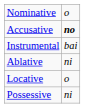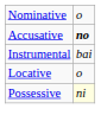 <table class="wikitable" border="1">
 <tr>
 <td><a href='#'>Nominative</a></td>
 <td><em>o</em></td>
 </tr>
 <tr>
 <td><a href='#'>Accusative</a></td>
 <td><strong><em>no</em></strong></td>
 </tr>
 <tr>
 <td><a href='#'>Instrumental</a></td>
 <td><em>bai</em></td>
 </tr>
 <tr>
-<td><a href='#'>Ablative</a></td>
-<td><em>ni</em></td>
-</tr>
-<tr>
 <td><a href='#'>Locative</a></td>
 <td><em>o</em></td>
 </tr>
 <tr>
 <td><a href='#'>Possessive</a></td>
-<td><em>ni</em></td>
+<td style="background: lightyellow;"><em>ni</em></td>
 </tr>
 </table>
